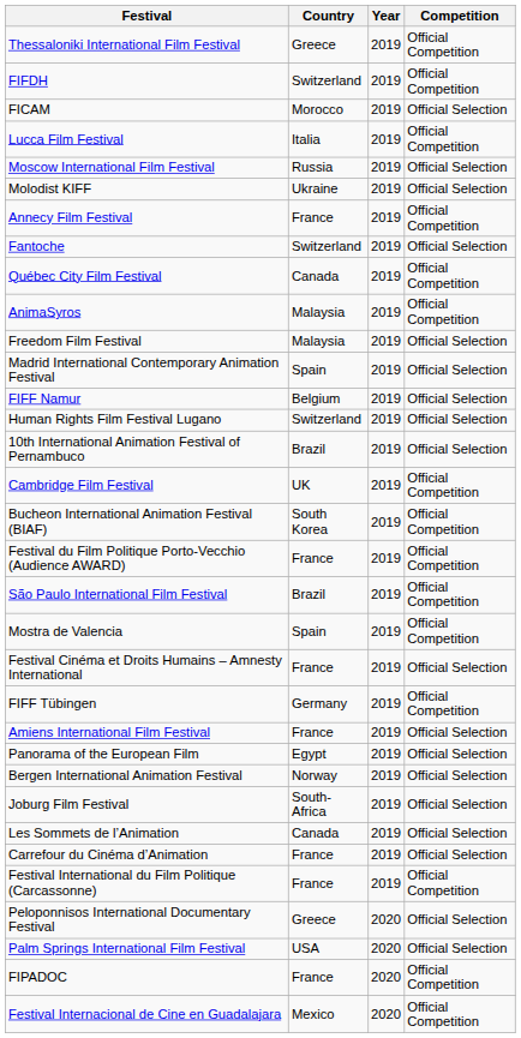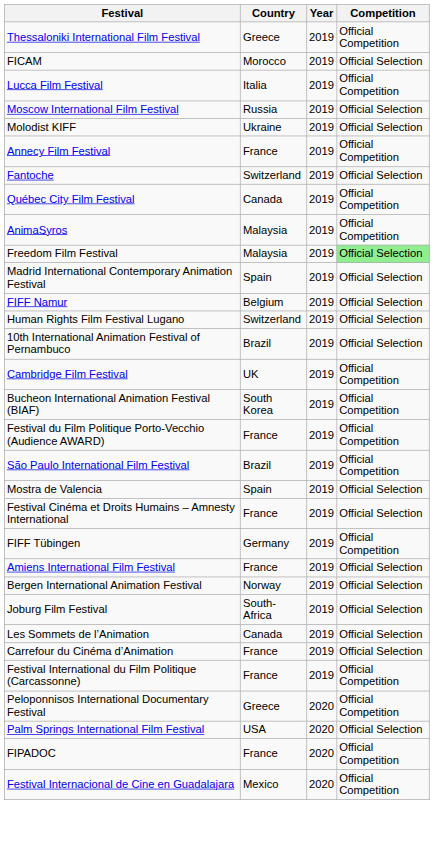 <table class="wikitable">
 <tr>
 <th>Festival</th>
 <th>Country</th>
 <th>Year</th>
 <th>Competition</th>
 </tr>
 <tr>
 <td><a href='#'>Thessaloniki International Film Festival</a></td>
 <td>Greece</td>
-<td>2019</td>
-<td>Official Competition</td>
-</tr>
-<tr>
-<td><a href='#'>FIFDH</a></td>
-<td>Switzerland</td>
 <td>2019</td>
 <td>Official Competition</td>
 </tr>
 <tr>
 <td>FICAM</td>
 <td>Morocco</td>
 <td>2019</td>
 <td>Official Selection</td>
 </tr>
 <tr>
 <td><a href='#'>Lucca Film Festival</a></td>
 <td>Italia</td>
 <td>2019</td>
 <td>Official Competition</td>
 </tr>
 <tr>
 <td><a href='#'>Moscow International Film Festival</a></td>
 <td>Russia</td>
 <td>2019</td>
 <td>Official Selection</td>
 </tr>
 <tr>
 <td>Molodist KIFF</td>
 <td>Ukraine</td>
 <td>2019</td>
 <td>Official Selection</td>
 </tr>
 <tr>
 <td><a href='#'>Annecy Film Festival</a></td>
 <td>France</td>
 <td>2019</td>
 <td>Official Competition</td>
 </tr>
 <tr>
 <td><a href='#'>Fantoche</a></td>
 <td>Switzerland</td>
 <td>2019</td>
 <td>Official Selection</td>
 </tr>
 <tr>
 <td><a href='#'>Québec City Film Festival</a></td>
 <td>Canada</td>
 <td>2019</td>
 <td>Official Competition</td>
 </tr>
 <tr>
 <td><a href='#'>AnimaSyros</a></td>
 <td>Malaysia</td>
 <td>2019</td>
 <td>Official Competition</td>
 </tr>
 <tr>
 <td>Freedom Film Festival</td>
 <td>Malaysia</td>
 <td>2019</td>
-<td>Official Selection</td>
+<td style="background: lightgreen;">Official Selection</td>
 </tr>
 <tr>
 <td>Madrid International Contemporary Animation Festival</td>
 <td>Spain</td>
 <td>2019</td>
 <td>Official Selection</td>
 </tr>
 <tr>
 <td><a href='#'>FIFF Namur</a></td>
 <td>Belgium</td>
 <td>2019</td>
 <td>Official Selection</td>
 </tr>
 <tr>
 <td>Human Rights Film Festival Lugano</td>
 <td>Switzerland</td>
 <td>2019</td>
 <td>Official Selection</td>
 </tr>
 <tr>
 <td>10th International Animation Festival of Pernambuco</td>
 <td>Brazil</td>
 <td>2019</td>
 <td>Official Selection</td>
 </tr>
 <tr>
 <td><a href='#'>Cambridge Film Festival</a></td>
 <td>UK</td>
 <td>2019</td>
 <td>Official Competition</td>
 </tr>
 <tr>
 <td>Bucheon International Animation Festival (BIAF)</td>
 <td>South Korea</td>
 <td>2019</td>
 <td>Official Competition</td>
 </tr>
 <tr>
 <td>Festival du Film Politique Porto-Vecchio (Audience AWARD)</td>
 <td>France</td>
 <td>2019</td>
 <td>Official Competition</td>
 </tr>
 <tr>
 <td><a href='#'>São Paulo International Film Festival</a></td>
 <td>Brazil</td>
 <td>2019</td>
 <td>Official Competition</td>
 </tr>
 <tr>
 <td>Mostra de Valencia</td>
 <td>Spain</td>
 <td>2019</td>
-<td>Official Competition</td>
+<td>Official Selection</td>
 </tr>
 <tr>
 <td>Festival Cinéma et Droits Humains – Amnesty International</td>
 <td>France</td>
 <td>2019</td>
 <td>Official Selection</td>
 </tr>
 <tr>
 <td>FIFF Tübingen</td>
 <td>Germany</td>
 <td>2019</td>
 <td>Official Competition</td>
 </tr>
 <tr>
 <td><a href='#'>Amiens International Film Festival</a></td>
 <td>France</td>
-<td>2019</td>
-<td>Official Selection</td>
-</tr>
-<tr>
-<td>Panorama of the European Film</td>
-<td>Egypt</td>
 <td>2019</td>
 <td>Official Selection</td>
 </tr>
 <tr>
 <td>Bergen International Animation Festival</td>
 <td>Norway</td>
 <td>2019</td>
 <td>Official Selection</td>
 </tr>
 <tr>
 <td>Joburg Film Festival</td>
 <td>South-Africa</td>
 <td>2019</td>
 <td>Official Selection</td>
 </tr>
 <tr>
 <td>Les Sommets de l’Animation</td>
 <td>Canada</td>
 <td>2019</td>
 <td>Official Selection</td>
 </tr>
 <tr>
 <td>Carrefour du Cinéma d’Animation</td>
 <td>France</td>
 <td>2019</td>
 <td>Official Selection</td>
 </tr>
 <tr>
 <td>Festival International du Film Politique (Carcassonne)</td>
 <td>France</td>
 <td>2019</td>
 <td>Official Competition</td>
 </tr>
 <tr>
 <td>Peloponnisos International Documentary Festival</td>
 <td>Greece</td>
 <td>2020</td>
-<td>Official Selection</td>
+<td>Official Competition</td>
 </tr>
 <tr>
 <td><a href='#'>Palm Springs International Film Festival</a></td>
 <td>USA</td>
 <td>2020</td>
 <td>Official Selection</td>
 </tr>
 <tr>
 <td>FIPADOC</td>
 <td>France</td>
 <td>2020</td>
 <td>Official Competition</td>
 </tr>
 <tr>
 <td><a href='#'>Festival Internacional de Cine en Guadalajara</a></td>
 <td>Mexico</td>
 <td>2020</td>
 <td>Official Competition</td>
 </tr>
 </table>
